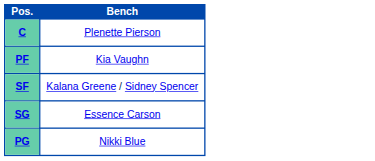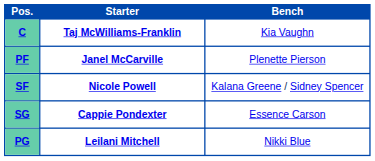 <table style="text-align: center; background:#0047AB; color:white">
 <tr>
 <th width="50">Pos.</th>
+<th width="250">Starter</th>
 <th width="250">Bench</th>
 </tr>
 <tr style="height:40px; background:white; color:#092C57">
 <th style="background:#66CDAA"><a href='#'><span>C</span></a></th>
+<td><strong><a href='#'>Taj McWilliams-Franklin</a></strong></td>
+<td><a href='#'>Kia Vaughn</a></td>
+</tr>
+<tr style="height:40px; background:white; color:#092C57">
+<th style="background:#66CDAA"><a href='#'><span>PF</span></a></th>
+<td><strong><a href='#'>Janel McCarville</a></strong></td>
 <td><a href='#'>Plenette Pierson</a></td>
 </tr>
 <tr style="height:40px; background:white; color:#092C57">
-<th style="background:#66CDAA"><a href='#'><span>PF</span></a></th>
-<td><a href='#'>Kia Vaughn</a></td>
-</tr>
-<tr style="height:40px; background:white; color:#092C57">
 <th style="background:#66CDAA"><a href='#'><span>SF</span></a></th>
+<td><strong><a href='#'>Nicole Powell</a></strong></td>
 <td><a href='#'>Kalana Greene</a> / <a href='#'>Sidney Spencer</a></td>
 </tr>
 <tr style="height:40px; background:white; color:#092C57">
 <th style="background:#66CDAA"><a href='#'><span>SG</span></a></th>
+<td><strong><a href='#'>Cappie Pondexter</a></strong></td>
 <td><a href='#'>Essence Carson</a></td>
 </tr>
 <tr style="height:40px; background:white; color:#092C57">
 <th style="background:#66CDAA"><a href='#'><span>PG</span></a></th>
+<td><strong><a href='#'>Leilani Mitchell</a></strong></td>
 <td><a href='#'>Nikki Blue</a></td>
 </tr>
 </table>
